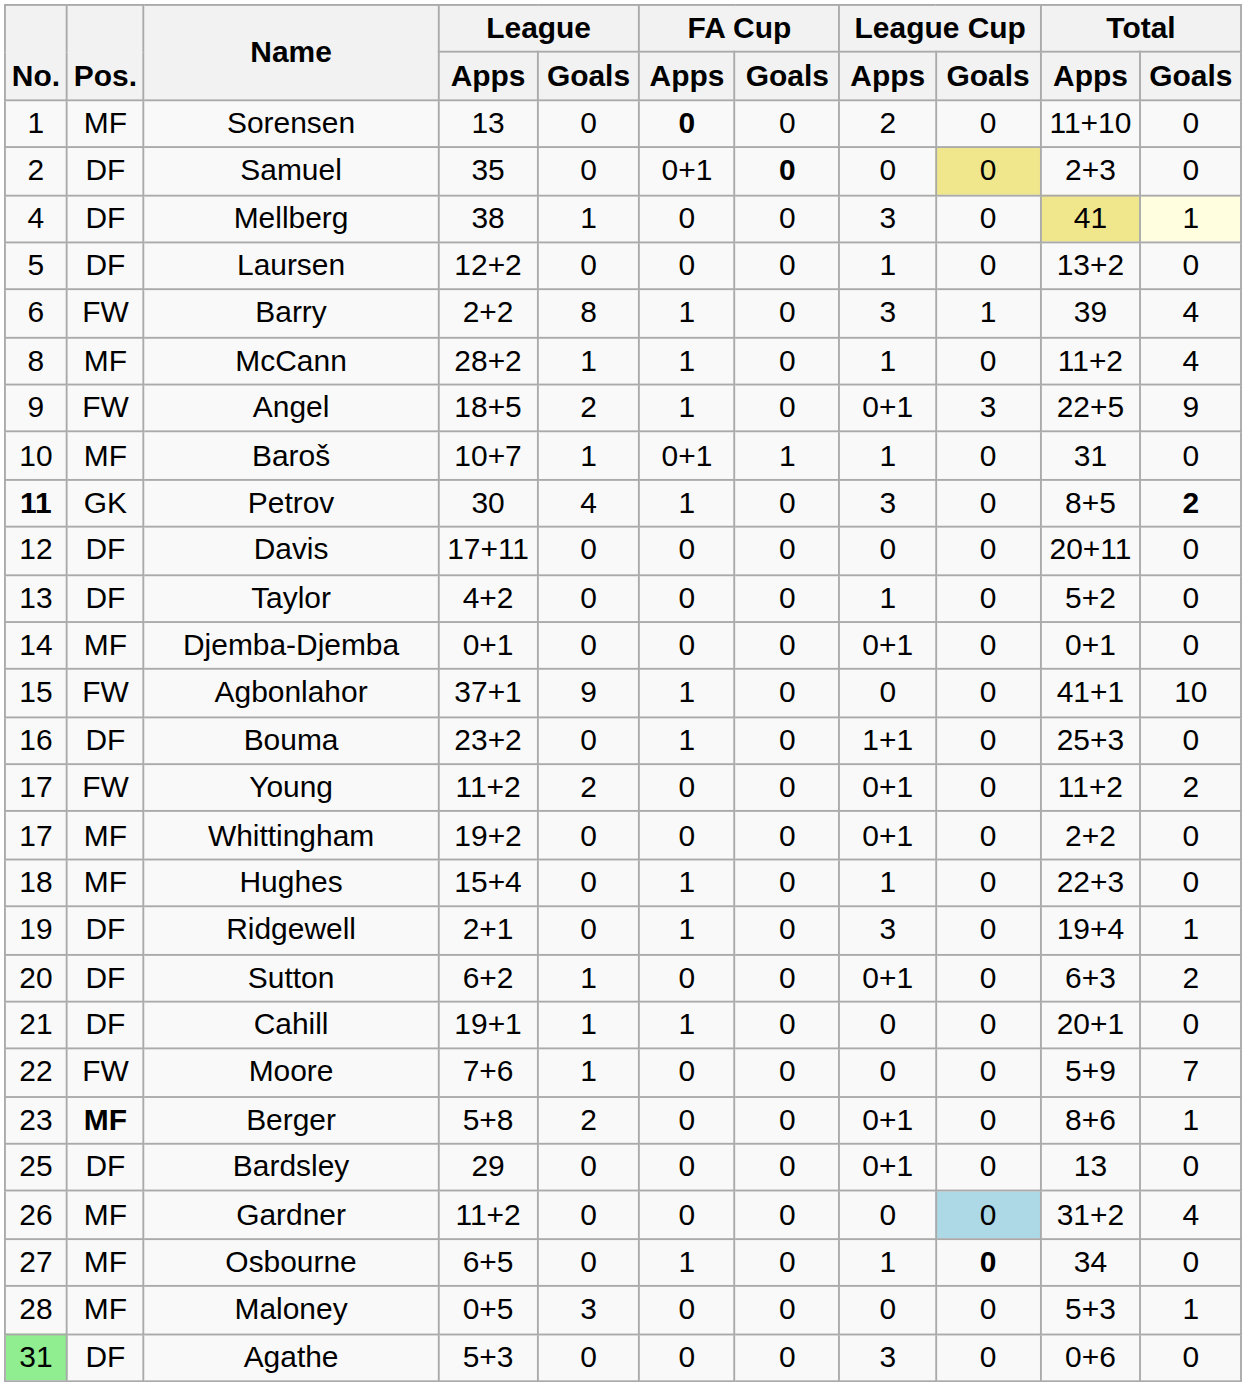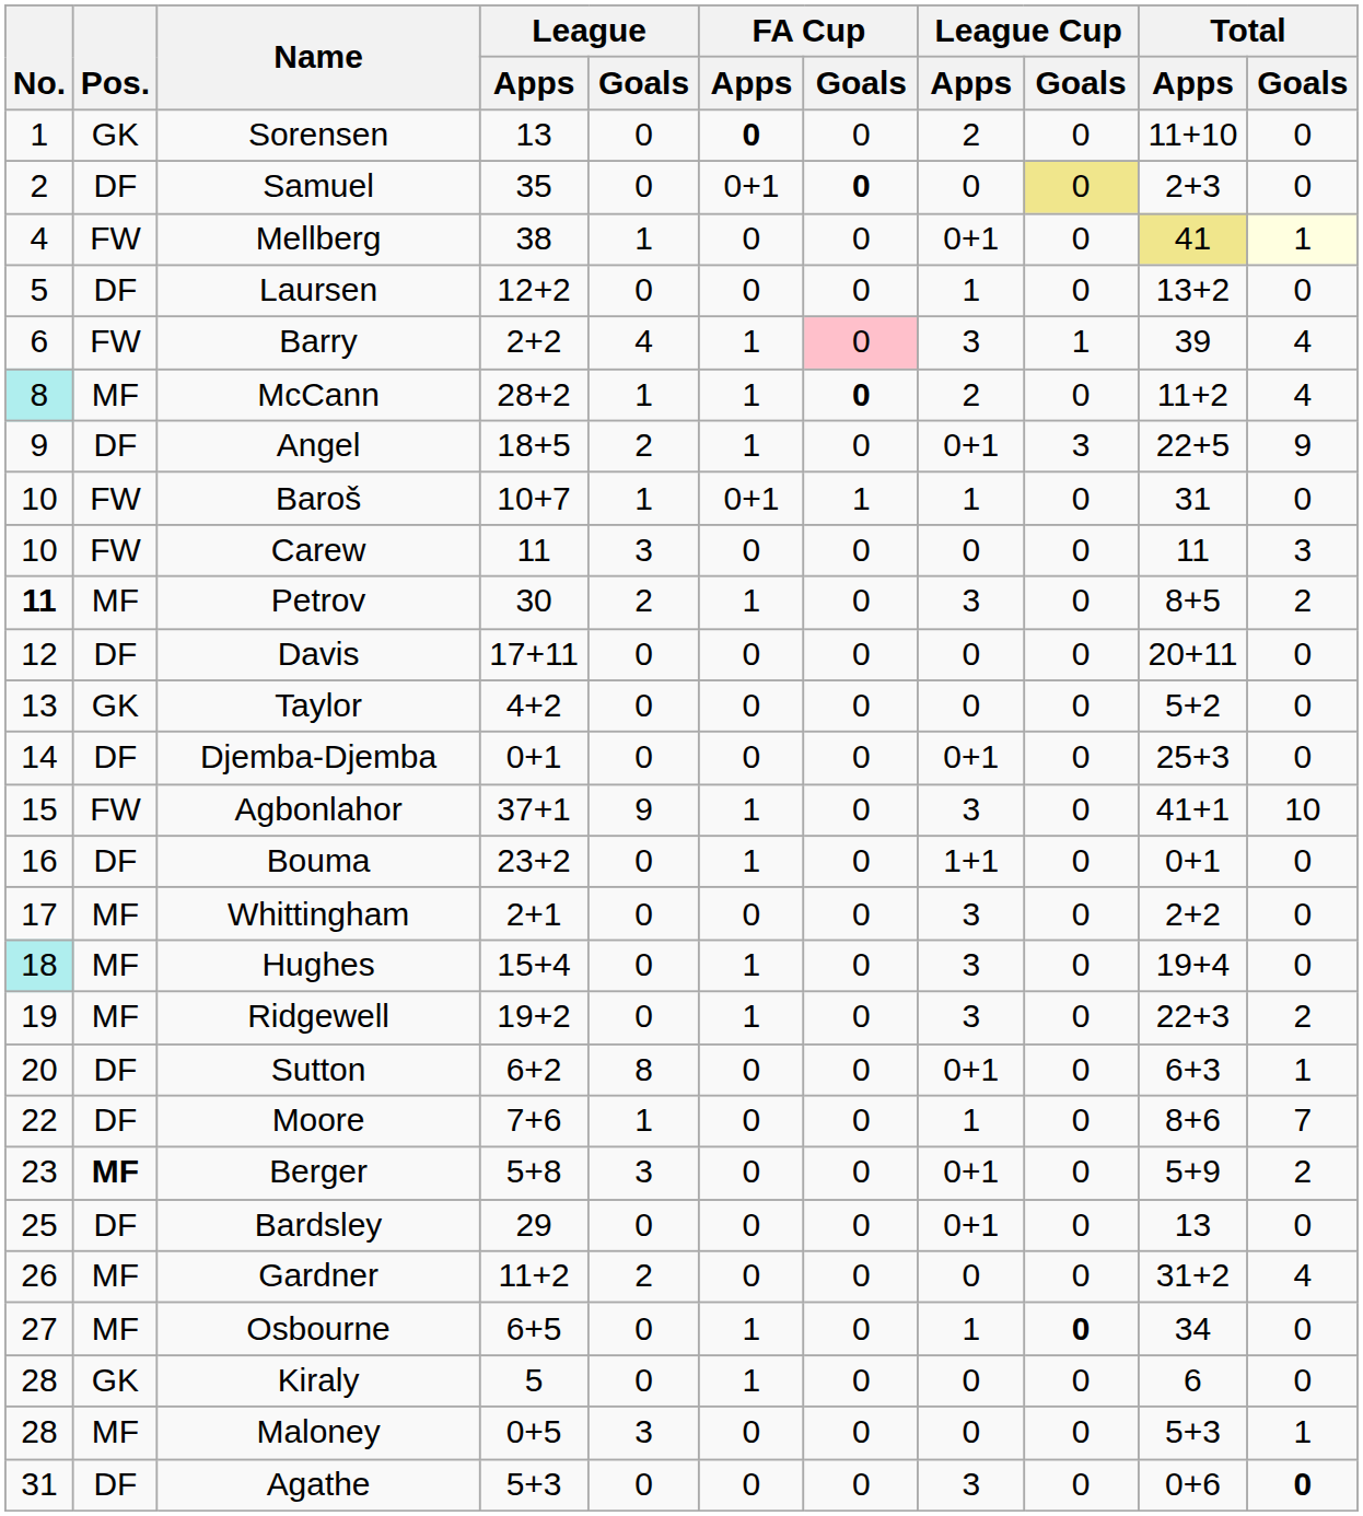 <table class="wikitable" style="text-align:center">
 <tr>
 <th rowspan="2" valign="bottom">No.</th>
 <th rowspan="2" valign="bottom">Pos.</th>
 <th rowspan="2" width="150">Name</th>
 <th colspan="2" width="100">League</th>
 <th colspan="2" width="100">FA Cup</th>
 <th colspan="2" width="100">League Cup</th>
 <th colspan="2" width="100">Total</th>
 </tr>
 <tr>
 <th>Apps</th>
 <th>Goals</th>
 <th>Apps</th>
 <th>Goals</th>
 <th>Apps</th>
 <th>Goals</th>
 <th>Apps</th>
 <th>Goals</th>
 </tr>
 <tr>
 <td>1</td>
-<td>MF</td>
+<td>GK</td>
 <td>Sorensen</td>
 <td>13</td>
 <td>0</td>
 <td><strong>0</strong></td>
 <td>0</td>
 <td>2</td>
 <td>0</td>
 <td>11+10</td>
 <td>0</td>
 </tr>
 <tr>
 <td>2</td>
 <td>DF</td>
 <td>Samuel</td>
 <td>35</td>
 <td>0</td>
 <td>0+1</td>
 <td><strong>0</strong></td>
 <td>0</td>
 <td style="background: khaki;">0</td>
 <td>2+3</td>
 <td>0</td>
 </tr>
 <tr>
 <td>4</td>
-<td>DF</td>
+<td>FW</td>
 <td>Mellberg</td>
 <td>38</td>
 <td>1</td>
 <td>0</td>
 <td>0</td>
-<td>3</td>
+<td>0+1</td>
 <td>0</td>
 <td style="background: khaki;">41</td>
 <td style="background: lightyellow;">1</td>
 </tr>
 <tr>
 <td>5</td>
 <td>DF</td>
 <td>Laursen</td>
 <td>12+2</td>
 <td>0</td>
 <td>0</td>
 <td>0</td>
 <td>1</td>
 <td>0</td>
 <td>13+2</td>
 <td>0</td>
 </tr>
 <tr>
 <td>6</td>
 <td>FW</td>
 <td>Barry</td>
 <td>2+2</td>
-<td>8</td>
+<td>4</td>
 <td>1</td>
-<td>0</td>
+<td style="background: pink;">0</td>
 <td>3</td>
 <td>1</td>
 <td>39</td>
 <td>4</td>
 </tr>
 <tr>
-<td>8</td>
+<td style="background: paleturquoise;">8</td>
 <td>MF</td>
 <td>McCann</td>
 <td>28+2</td>
 <td>1</td>
 <td>1</td>
-<td>0</td>
-<td>1</td>
+<td><strong>0</strong></td>
+<td>2</td>
 <td>0</td>
 <td>11+2</td>
 <td>4</td>
 </tr>
 <tr>
 <td>9</td>
-<td>FW</td>
+<td>DF</td>
 <td>Angel</td>
 <td>18+5</td>
 <td>2</td>
 <td>1</td>
 <td>0</td>
 <td>0+1</td>
 <td>3</td>
 <td>22+5</td>
 <td>9</td>
 </tr>
 <tr>
 <td>10</td>
-<td>MF</td>
+<td>FW</td>
 <td>Baroš</td>
 <td>10+7</td>
 <td>1</td>
 <td>0+1</td>
 <td>1</td>
 <td>1</td>
 <td>0</td>
 <td>31</td>
 <td>0</td>
 </tr>
 <tr>
+<td>10</td>
+<td>FW</td>
+<td>Carew</td>
+<td>11</td>
+<td>3</td>
+<td>0</td>
+<td>0</td>
+<td>0</td>
+<td>0</td>
+<td>11</td>
+<td>3</td>
+</tr>
+<tr>
 <td><strong>11</strong></td>
-<td>GK</td>
+<td>MF</td>
 <td>Petrov</td>
 <td>30</td>
-<td>4</td>
+<td>2</td>
 <td>1</td>
 <td>0</td>
 <td>3</td>
 <td>0</td>
 <td>8+5</td>
-<td><strong>2</strong></td>
+<td>2</td>
 </tr>
 <tr>
 <td>12</td>
 <td>DF</td>
 <td>Davis</td>
 <td>17+11</td>
 <td>0</td>
 <td>0</td>
 <td>0</td>
 <td>0</td>
 <td>0</td>
 <td>20+11</td>
 <td>0</td>
 </tr>
 <tr>
 <td>13</td>
-<td>DF</td>
+<td>GK</td>
 <td>Taylor</td>
 <td>4+2</td>
 <td>0</td>
 <td>0</td>
 <td>0</td>
-<td>1</td>
+<td>0</td>
 <td>0</td>
 <td>5+2</td>
 <td>0</td>
 </tr>
 <tr>
 <td>14</td>
-<td>MF</td>
+<td>DF</td>
 <td>Djemba-Djemba</td>
 <td>0+1</td>
 <td>0</td>
 <td>0</td>
 <td>0</td>
 <td>0+1</td>
 <td>0</td>
-<td>0+1</td>
+<td>25+3</td>
 <td>0</td>
 </tr>
 <tr>
 <td>15</td>
 <td>FW</td>
 <td>Agbonlahor</td>
 <td>37+1</td>
 <td>9</td>
 <td>1</td>
 <td>0</td>
-<td>0</td>
+<td>3</td>
 <td>0</td>
 <td>41+1</td>
 <td>10</td>
 </tr>
 <tr>
 <td>16</td>
 <td>DF</td>
 <td>Bouma</td>
 <td>23+2</td>
 <td>0</td>
 <td>1</td>
 <td>0</td>
 <td>1+1</td>
 <td>0</td>
-<td>25+3</td>
-<td>0</td>
-</tr>
-<tr>
-<td>17</td>
-<td>FW</td>
-<td>Young</td>
-<td>11+2</td>
-<td>2</td>
-<td>0</td>
-<td>0</td>
 <td>0+1</td>
 <td>0</td>
-<td>11+2</td>
-<td>2</td>
 </tr>
 <tr>
 <td>17</td>
 <td>MF</td>
 <td>Whittingham</td>
-<td>19+2</td>
+<td>2+1</td>
 <td>0</td>
 <td>0</td>
 <td>0</td>
-<td>0+1</td>
+<td>3</td>
 <td>0</td>
 <td>2+2</td>
 <td>0</td>
 </tr>
 <tr>
-<td>18</td>
+<td style="background: paleturquoise;">18</td>
 <td>MF</td>
 <td>Hughes</td>
 <td>15+4</td>
 <td>0</td>
 <td>1</td>
 <td>0</td>
-<td>1</td>
+<td>3</td>
 <td>0</td>
-<td>22+3</td>
+<td>19+4</td>
 <td>0</td>
 </tr>
 <tr>
 <td>19</td>
-<td>DF</td>
+<td>MF</td>
 <td>Ridgewell</td>
-<td>2+1</td>
+<td>19+2</td>
 <td>0</td>
 <td>1</td>
 <td>0</td>
 <td>3</td>
 <td>0</td>
-<td>19+4</td>
-<td>1</td>
+<td>22+3</td>
+<td>2</td>
 </tr>
 <tr>
 <td>20</td>
 <td>DF</td>
 <td>Sutton</td>
 <td>6+2</td>
-<td>1</td>
+<td>8</td>
 <td>0</td>
 <td>0</td>
 <td>0+1</td>
 <td>0</td>
 <td>6+3</td>
-<td>2</td>
-</tr>
-<tr>
-<td>21</td>
-<td>DF</td>
-<td>Cahill</td>
-<td>19+1</td>
 <td>1</td>
-<td>1</td>
-<td>0</td>
-<td>0</td>
-<td>0</td>
-<td>20+1</td>
-<td>0</td>
 </tr>
 <tr>
 <td>22</td>
-<td>FW</td>
+<td>DF</td>
 <td>Moore</td>
 <td>7+6</td>
 <td>1</td>
 <td>0</td>
 <td>0</td>
+<td>1</td>
 <td>0</td>
-<td>0</td>
-<td>5+9</td>
+<td>8+6</td>
 <td>7</td>
 </tr>
 <tr>
 <td>23</td>
 <td><strong>MF</strong></td>
 <td>Berger</td>
 <td>5+8</td>
-<td>2</td>
+<td>3</td>
 <td>0</td>
 <td>0</td>
 <td>0+1</td>
 <td>0</td>
-<td>8+6</td>
-<td>1</td>
+<td>5+9</td>
+<td>2</td>
 </tr>
 <tr>
 <td>25</td>
 <td>DF</td>
 <td>Bardsley</td>
 <td>29</td>
 <td>0</td>
 <td>0</td>
 <td>0</td>
 <td>0+1</td>
 <td>0</td>
 <td>13</td>
 <td>0</td>
 </tr>
 <tr>
 <td>26</td>
 <td>MF</td>
 <td>Gardner</td>
 <td>11+2</td>
+<td>2</td>
 <td>0</td>
 <td>0</td>
 <td>0</td>
 <td>0</td>
-<td style="background: lightblue;">0</td>
 <td>31+2</td>
 <td>4</td>
 </tr>
 <tr>
 <td>27</td>
 <td>MF</td>
 <td>Osbourne</td>
 <td>6+5</td>
 <td>0</td>
 <td>1</td>
 <td>0</td>
 <td>1</td>
 <td><strong>0</strong></td>
 <td>34</td>
 <td>0</td>
 </tr>
 <tr>
 <td>28</td>
+<td>GK</td>
+<td>Kiraly</td>
+<td>5</td>
+<td>0</td>
+<td>1</td>
+<td>0</td>
+<td>0</td>
+<td>0</td>
+<td>6</td>
+<td>0</td>
+</tr>
+<tr>
+<td>28</td>
 <td>MF</td>
 <td>Maloney</td>
 <td>0+5</td>
 <td>3</td>
 <td>0</td>
 <td>0</td>
 <td>0</td>
 <td>0</td>
 <td>5+3</td>
 <td>1</td>
 </tr>
 <tr>
-<td style="background: lightgreen;">31</td>
+<td>31</td>
 <td>DF</td>
 <td>Agathe</td>
 <td>5+3</td>
 <td>0</td>
 <td>0</td>
 <td>0</td>
 <td>3</td>
 <td>0</td>
 <td>0+6</td>
-<td>0</td>
+<td><strong>0</strong></td>
 </tr>
 </table>
